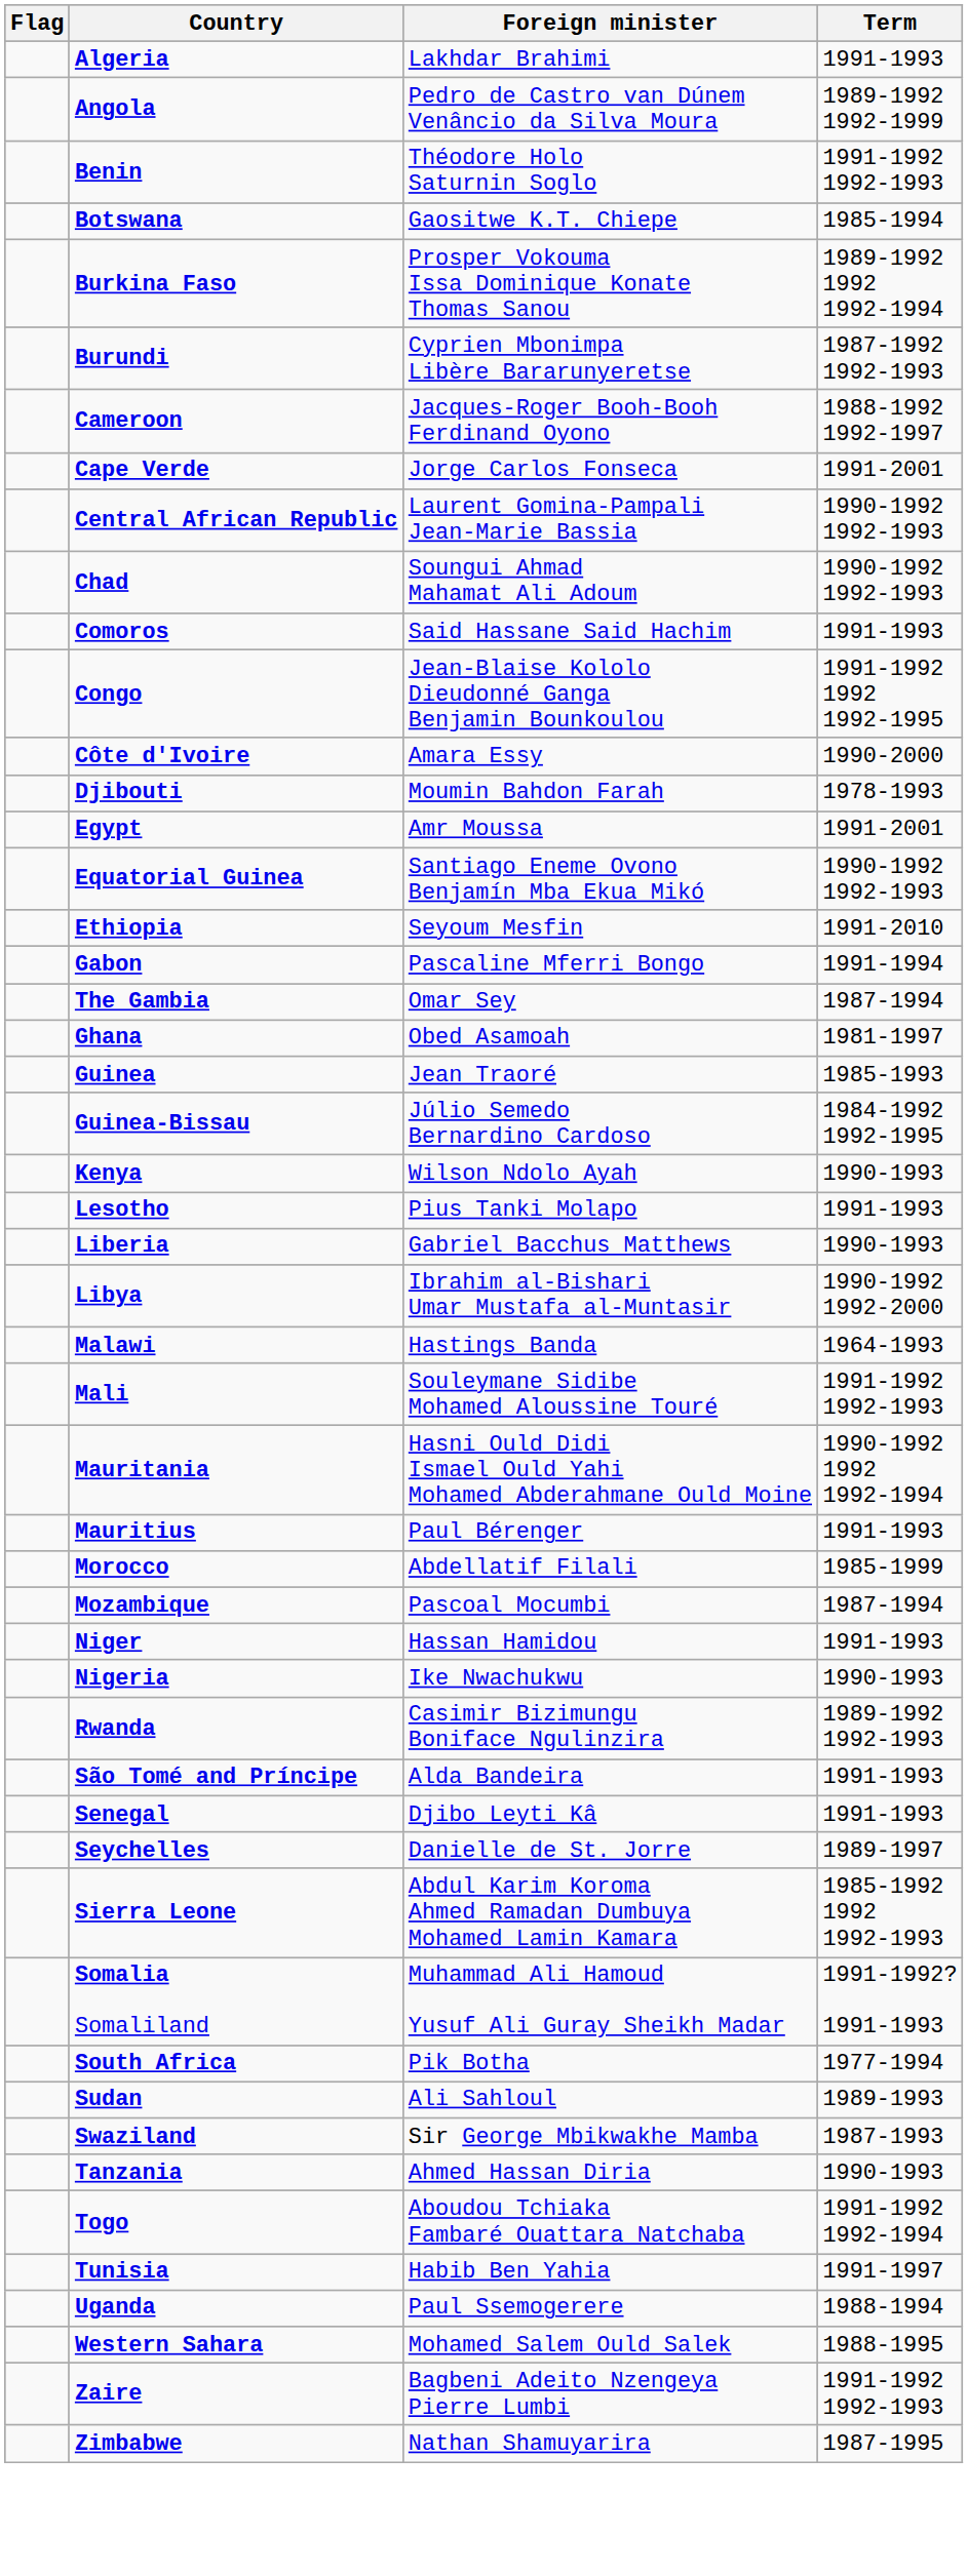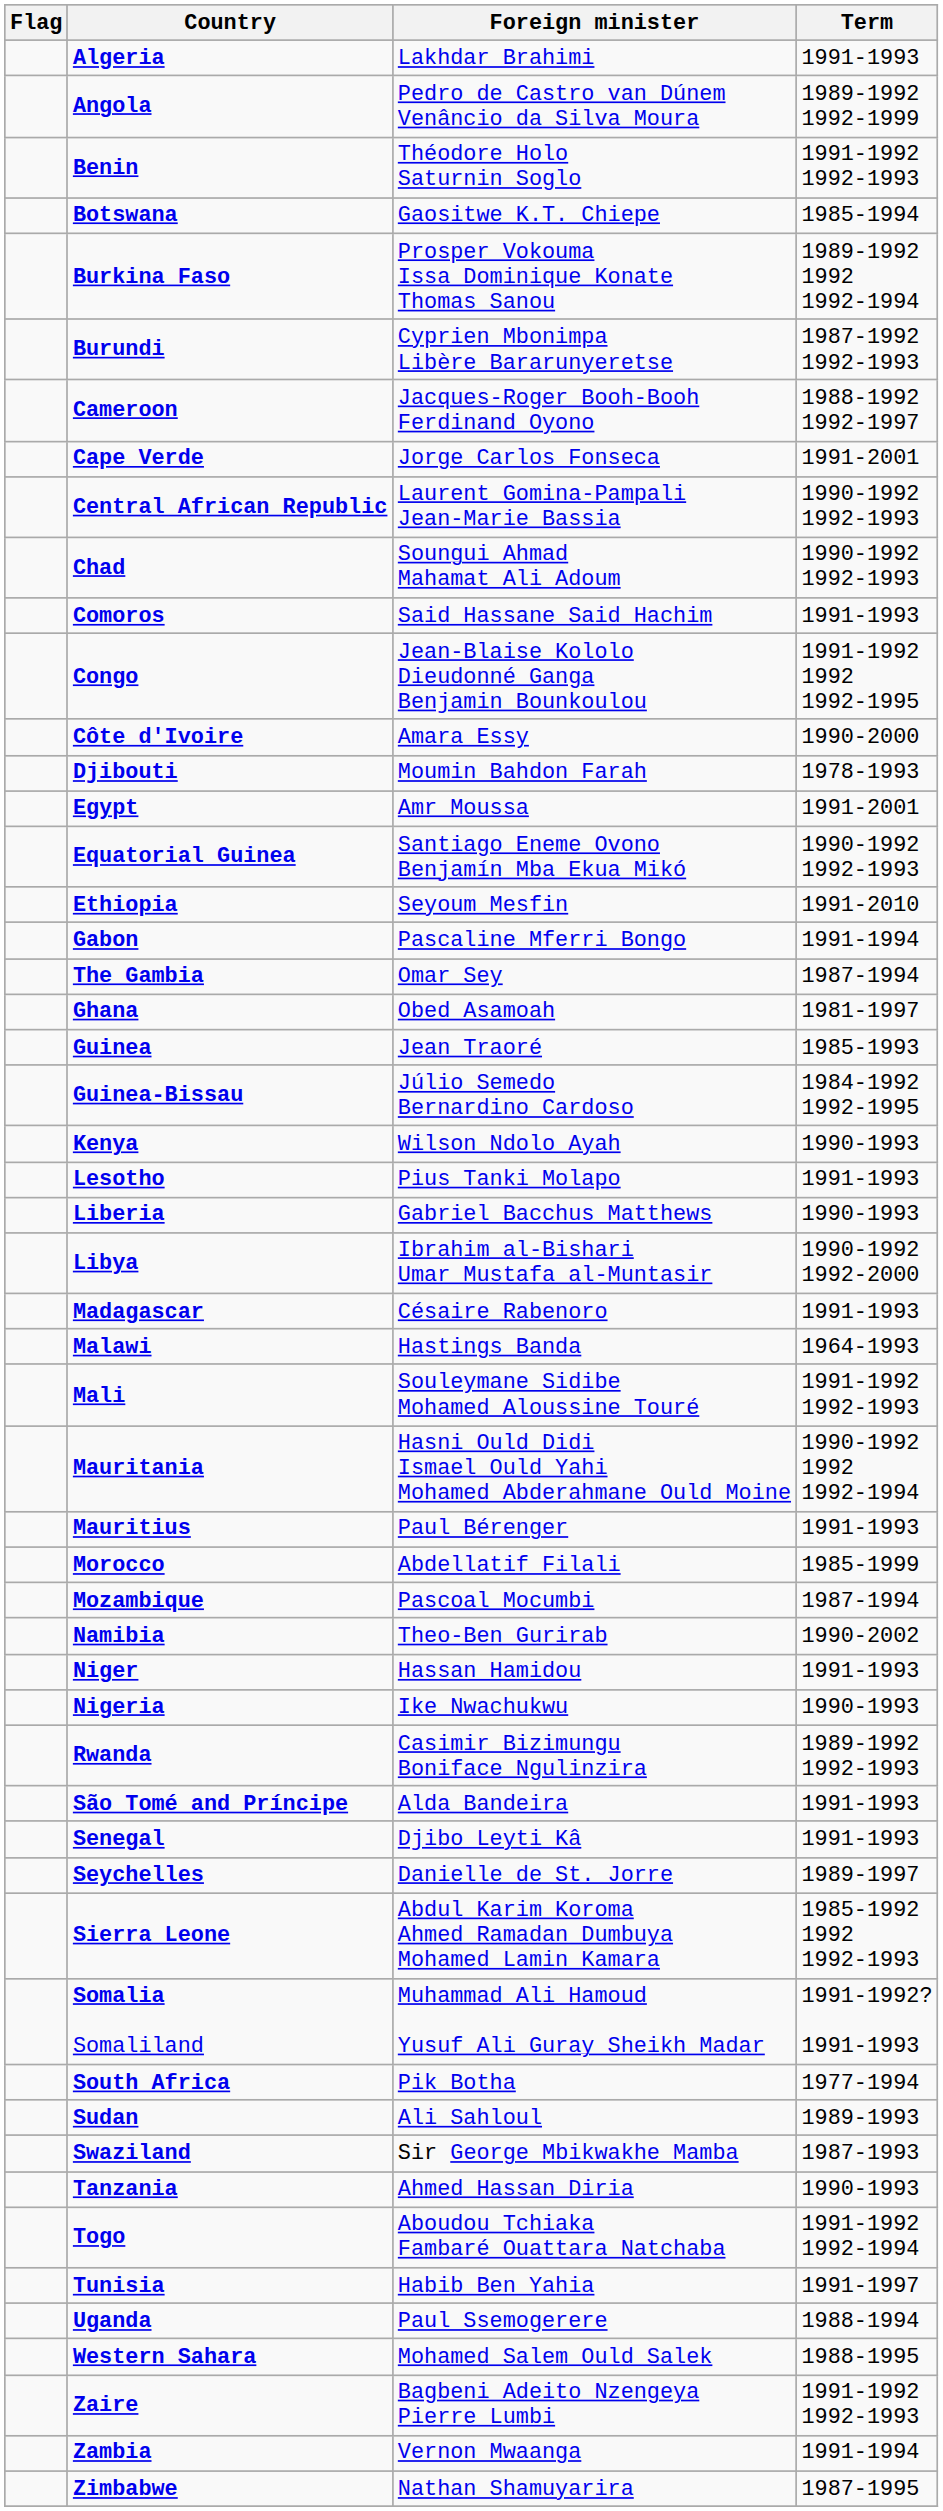 <table class="wikitable">
 <tr>
 <th>Flag</th>
 <th>Country</th>
 <th>Foreign minister</th>
 <th>Term</th>
 </tr>
 <tr>
 <td></td>
 <td><strong><a href='#'>Algeria</a></strong></td>
 <td><a href='#'>Lakhdar Brahimi</a></td>
 <td>1991-1993</td>
 </tr>
 <tr>
 <td></td>
 <td><strong><a href='#'>Angola</a></strong></td>
 <td><a href='#'>Pedro de Castro van Dúnem</a><br><a href='#'>Venâncio da Silva Moura</a></td>
 <td>1989-1992<br>1992-1999</td>
 </tr>
 <tr>
 <td></td>
 <td><strong><a href='#'>Benin</a></strong></td>
 <td><a href='#'>Théodore Holo</a><br><a href='#'>Saturnin Soglo</a></td>
 <td>1991-1992<br>1992-1993</td>
 </tr>
 <tr>
 <td></td>
 <td><strong><a href='#'>Botswana</a></strong></td>
 <td><a href='#'>Gaositwe K.T. Chiepe</a></td>
 <td>1985-1994</td>
 </tr>
 <tr>
 <td></td>
 <td><strong><a href='#'>Burkina Faso</a></strong></td>
 <td><a href='#'>Prosper Vokouma</a><br><a href='#'>Issa Dominique Konate</a><br><a href='#'>Thomas Sanou</a></td>
 <td>1989-1992<br>1992<br>1992-1994</td>
 </tr>
 <tr>
 <td></td>
 <td><strong><a href='#'>Burundi</a></strong></td>
 <td><a href='#'>Cyprien Mbonimpa</a><br><a href='#'>Libère Bararunyeretse</a></td>
 <td>1987-1992<br>1992-1993</td>
 </tr>
 <tr>
 <td></td>
 <td><strong><a href='#'>Cameroon</a></strong></td>
 <td><a href='#'>Jacques-Roger Booh-Booh</a><br><a href='#'>Ferdinand Oyono</a></td>
 <td>1988-1992<br>1992-1997</td>
 </tr>
 <tr>
 <td></td>
 <td><strong><a href='#'>Cape Verde</a></strong></td>
 <td><a href='#'>Jorge Carlos Fonseca</a></td>
 <td>1991-2001</td>
 </tr>
 <tr>
 <td></td>
 <td><strong><a href='#'>Central African Republic</a></strong></td>
 <td><a href='#'>Laurent Gomina-Pampali</a><br><a href='#'>Jean-Marie Bassia</a></td>
 <td>1990-1992<br>1992-1993</td>
 </tr>
 <tr>
 <td></td>
 <td><strong><a href='#'>Chad</a></strong></td>
 <td><a href='#'>Soungui Ahmad</a><br><a href='#'>Mahamat Ali Adoum</a></td>
 <td>1990-1992<br>1992-1993</td>
 </tr>
 <tr>
 <td></td>
 <td><strong><a href='#'>Comoros</a></strong></td>
 <td><a href='#'>Said Hassane Said Hachim</a></td>
 <td>1991-1993</td>
 </tr>
 <tr>
 <td></td>
 <td><strong><a href='#'>Congo</a></strong></td>
 <td><a href='#'>Jean-Blaise Kololo</a><br><a href='#'>Dieudonné Ganga</a><br><a href='#'>Benjamin Bounkoulou</a></td>
 <td>1991-1992<br>1992<br>1992-1995</td>
 </tr>
 <tr>
 <td></td>
 <td><strong><a href='#'>Côte d'Ivoire</a></strong></td>
 <td><a href='#'>Amara Essy</a></td>
 <td>1990-2000</td>
 </tr>
 <tr>
 <td></td>
 <td><strong><a href='#'>Djibouti</a></strong></td>
 <td><a href='#'>Moumin Bahdon Farah</a></td>
 <td>1978-1993</td>
 </tr>
 <tr>
 <td></td>
 <td><strong><a href='#'>Egypt</a></strong></td>
 <td><a href='#'>Amr Moussa</a></td>
 <td>1991-2001</td>
 </tr>
 <tr>
 <td></td>
 <td><strong><a href='#'>Equatorial Guinea</a></strong></td>
 <td><a href='#'>Santiago Eneme Ovono</a><br><a href='#'>Benjamín Mba Ekua Mikó</a></td>
 <td>1990-1992<br>1992-1993</td>
 </tr>
 <tr>
 <td></td>
 <td><strong><a href='#'>Ethiopia</a></strong></td>
 <td><a href='#'>Seyoum Mesfin</a></td>
 <td>1991-2010</td>
 </tr>
 <tr>
 <td></td>
 <td><strong><a href='#'>Gabon</a></strong></td>
 <td><a href='#'>Pascaline Mferri Bongo</a></td>
 <td>1991-1994</td>
 </tr>
 <tr>
 <td></td>
 <td><strong><a href='#'>The Gambia</a></strong></td>
 <td><a href='#'>Omar Sey</a></td>
 <td>1987-1994</td>
 </tr>
 <tr>
 <td></td>
 <td><strong><a href='#'>Ghana</a></strong></td>
 <td><a href='#'>Obed Asamoah</a></td>
 <td>1981-1997</td>
 </tr>
 <tr>
 <td></td>
 <td><strong><a href='#'>Guinea</a></strong></td>
 <td><a href='#'>Jean Traoré</a></td>
 <td>1985-1993</td>
 </tr>
 <tr>
 <td></td>
 <td><strong><a href='#'>Guinea-Bissau</a></strong></td>
 <td><a href='#'>Júlio Semedo</a><br><a href='#'>Bernardino Cardoso</a></td>
 <td>1984-1992<br>1992-1995</td>
 </tr>
 <tr>
 <td></td>
 <td><strong><a href='#'>Kenya</a></strong></td>
 <td><a href='#'>Wilson Ndolo Ayah</a></td>
 <td>1990-1993</td>
 </tr>
 <tr>
 <td></td>
 <td><strong><a href='#'>Lesotho</a></strong></td>
 <td><a href='#'>Pius Tanki Molapo</a></td>
 <td>1991-1993</td>
 </tr>
 <tr>
 <td></td>
 <td><strong><a href='#'>Liberia</a></strong></td>
 <td><a href='#'>Gabriel Bacchus Matthews</a></td>
 <td>1990-1993</td>
 </tr>
 <tr>
 <td></td>
 <td><strong><a href='#'>Libya</a></strong></td>
 <td><a href='#'>Ibrahim al-Bishari</a><br><a href='#'>Umar Mustafa al-Muntasir</a></td>
 <td>1990-1992<br>1992-2000</td>
 </tr>
 <tr>
 <td></td>
+<td><strong><a href='#'>Madagascar</a></strong></td>
+<td><a href='#'>Césaire Rabenoro</a></td>
+<td>1991-1993</td>
+</tr>
+<tr>
+<td></td>
 <td><strong><a href='#'>Malawi</a></strong></td>
 <td><a href='#'>Hastings Banda</a></td>
 <td>1964-1993</td>
 </tr>
 <tr>
 <td></td>
 <td><strong><a href='#'>Mali</a></strong></td>
 <td><a href='#'>Souleymane Sidibe</a><br><a href='#'>Mohamed Aloussine Touré</a></td>
 <td>1991-1992<br>1992-1993</td>
 </tr>
 <tr>
 <td></td>
 <td><strong><a href='#'>Mauritania</a></strong></td>
 <td><a href='#'>Hasni Ould Didi</a> <br><a href='#'>Ismael Ould Yahi</a> <br><a href='#'>Mohamed Abderahmane Ould Moine</a></td>
 <td>1990-1992<br>1992<br>1992-1994</td>
 </tr>
 <tr>
 <td></td>
 <td><strong><a href='#'>Mauritius</a></strong></td>
 <td><a href='#'>Paul Bérenger</a></td>
 <td>1991-1993</td>
 </tr>
 <tr>
 <td></td>
 <td><strong><a href='#'>Morocco</a></strong></td>
 <td><a href='#'>Abdellatif Filali</a></td>
 <td>1985-1999</td>
 </tr>
 <tr>
 <td></td>
 <td><strong><a href='#'>Mozambique</a></strong></td>
 <td><a href='#'>Pascoal Mocumbi</a></td>
 <td>1987-1994</td>
+</tr>
+<tr>
+<td></td>
+<td><strong><a href='#'>Namibia</a></strong></td>
+<td><a href='#'>Theo-Ben Gurirab</a></td>
+<td>1990-2002</td>
 </tr>
 <tr>
 <td></td>
 <td><strong><a href='#'>Niger</a></strong></td>
 <td><a href='#'>Hassan Hamidou</a></td>
 <td>1991-1993</td>
 </tr>
 <tr>
 <td></td>
 <td><strong><a href='#'>Nigeria</a></strong></td>
 <td><a href='#'>Ike Nwachukwu</a></td>
 <td>1990-1993</td>
 </tr>
 <tr>
 <td></td>
 <td><strong><a href='#'>Rwanda</a></strong></td>
 <td><a href='#'>Casimir Bizimungu</a><br><a href='#'>Boniface Ngulinzira</a></td>
 <td>1989-1992<br>1992-1993</td>
 </tr>
 <tr>
 <td></td>
 <td><strong><a href='#'>São Tomé and Príncipe</a></strong></td>
 <td><a href='#'>Alda Bandeira</a></td>
 <td>1991-1993</td>
 </tr>
 <tr>
 <td></td>
 <td><strong><a href='#'>Senegal</a></strong></td>
 <td><a href='#'>Djibo Leyti Kâ</a></td>
 <td>1991-1993</td>
 </tr>
 <tr>
 <td></td>
 <td><strong><a href='#'>Seychelles</a></strong></td>
 <td><a href='#'>Danielle de St. Jorre</a></td>
 <td>1989-1997</td>
 </tr>
 <tr>
 <td></td>
 <td><strong><a href='#'>Sierra Leone</a></strong></td>
 <td><a href='#'>Abdul Karim Koroma</a><br><a href='#'>Ahmed Ramadan Dumbuya</a><br><a href='#'>Mohamed Lamin Kamara</a></td>
 <td>1985-1992<br>1992<br>1992-1993</td>
 </tr>
 <tr>
 <td><br><br></td>
 <td><strong><a href='#'>Somalia</a></strong><br><br><a href='#'>Somaliland</a></td>
 <td><a href='#'>Muhammad Ali Hamoud</a><br><br><a href='#'>Yusuf Ali Guray Sheikh Madar</a></td>
 <td>1991-1992?<br><br>1991-1993</td>
 </tr>
 <tr>
 <td></td>
 <td><strong><a href='#'>South Africa</a></strong></td>
 <td><a href='#'>Pik Botha</a></td>
 <td>1977-1994</td>
 </tr>
 <tr>
 <td></td>
 <td><strong><a href='#'>Sudan</a></strong></td>
 <td><a href='#'>Ali Sahloul</a></td>
 <td>1989-1993</td>
 </tr>
 <tr>
 <td></td>
 <td><strong><a href='#'>Swaziland</a></strong></td>
 <td>Sir <a href='#'>George Mbikwakhe Mamba</a></td>
 <td>1987-1993</td>
 </tr>
 <tr>
 <td></td>
 <td><strong><a href='#'>Tanzania</a></strong></td>
 <td><a href='#'>Ahmed Hassan Diria</a></td>
 <td>1990-1993</td>
 </tr>
 <tr>
 <td></td>
 <td><strong><a href='#'>Togo</a></strong></td>
 <td><a href='#'>Aboudou Tchiaka</a><br><a href='#'>Fambaré Ouattara Natchaba</a></td>
 <td>1991-1992<br>1992-1994</td>
 </tr>
 <tr>
 <td></td>
 <td><strong><a href='#'>Tunisia</a></strong></td>
 <td><a href='#'>Habib Ben Yahia</a></td>
 <td>1991-1997</td>
 </tr>
 <tr>
 <td></td>
 <td><strong><a href='#'>Uganda</a></strong></td>
 <td><a href='#'>Paul Ssemogerere</a></td>
 <td>1988-1994</td>
 </tr>
 <tr>
 <td></td>
 <td><strong><a href='#'>Western Sahara</a></strong></td>
 <td><a href='#'>Mohamed Salem Ould Salek</a></td>
 <td>1988-1995</td>
 </tr>
 <tr>
 <td></td>
 <td><strong><a href='#'>Zaire</a></strong></td>
 <td><a href='#'>Bagbeni Adeito Nzengeya</a><br><a href='#'>Pierre Lumbi</a></td>
 <td>1991-1992<br>1992-1993</td>
 </tr>
 <tr>
 <td></td>
+<td><strong><a href='#'>Zambia</a></strong></td>
+<td><a href='#'>Vernon Mwaanga</a></td>
+<td>1991-1994</td>
+</tr>
+<tr>
+<td></td>
 <td><strong><a href='#'>Zimbabwe</a></strong></td>
 <td><a href='#'>Nathan Shamuyarira</a></td>
 <td>1987-1995</td>
 </tr>
 <tr>
 </tr>
 </table>
